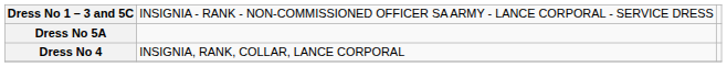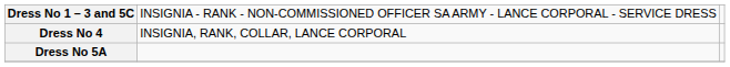 <table class=wikitable style="text-align: left;">
 <tr>
 <th>Dress No 1 – 3 and 5C</th>
 <td>INSIGNIA - RANK - NON-COMMISSIONED OFFICER SA ARMY - LANCE CORPORAL - SERVICE DRESS</td>
+<td></td>
+</tr>
+<tr>
+<th>Dress No 4</th>
+<td>INSIGNIA, RANK, COLLAR, LANCE CORPORAL</td>
 <td></td>
 </tr>
 <tr>
 <th>Dress No 5A</th>
 <td></td>
 <td></td>
 </tr>
 <tr>
-<th>Dress No 4</th>
-<td>INSIGNIA, RANK, COLLAR, LANCE CORPORAL</td>
-<td></td>
-</tr>
-<tr>
 </tr>
 </table>
